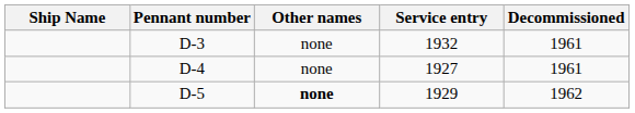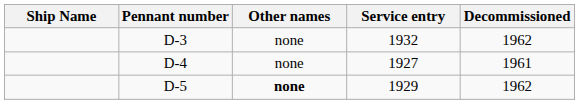 <table class="wikitable">
 <tr>
 <th width="20%" align="left">Ship Name</th>
 <th width="20%" align="center">Pennant number</th>
 <th width="20%" align="center">Other names</th>
 <th width="20%" align="center">Service entry</th>
 <th width="20%" align="center">Decommissioned</th>
 </tr>
 <tr>
 <td align="center"></td>
 <td align="center">D-3</td>
 <td align="center">none</td>
 <td align="center">1932</td>
-<td align="center">1961</td>
+<td align="center">1962</td>
 </tr>
 <tr>
 <td align="center"></td>
 <td align="center">D-4</td>
 <td align="center">none</td>
 <td align="center">1927</td>
 <td align="center">1961</td>
 </tr>
 <tr>
 <td align="center"></td>
 <td align="center">D-5</td>
 <td align="center"><strong>none</strong></td>
 <td align="center">1929</td>
 <td align="center">1962</td>
 </tr>
 </table>
